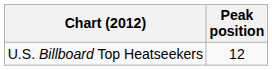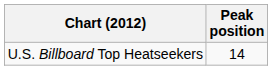 <table class="wikitable">
 <tr>
 <th align="left">Chart (2012)</th>
 <th style="text-align:center;">Peak<br>position</th>
 </tr>
 <tr>
 <td align="left">U.S. <em>Billboard</em> Top Heatseekers</td>
-<td style="text-align:center;">12</td>
+<td style="text-align:center;">14</td>
 </tr>
 </table>
